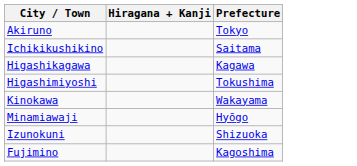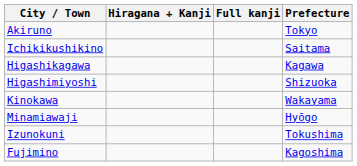 <table class="wikitable sortable">
 <tr>
 <th>City / Town<br></th>
 <th>Hiragana + Kanji<br></th>
+<th>Full kanji<br></th>
 <th>Prefecture<br></th>
 </tr>
 <tr>
 <td><a href='#'>Akiruno</a></td>
+<td></td>
 <td></td>
 <td><a href='#'>Tokyo</a></td>
 </tr>
 <tr>
 <td><a href='#'>Ichikikushikino</a></td>
 <td></td>
+<td></td>
 <td><a href='#'>Saitama</a></td>
 </tr>
 <tr>
 <td><a href='#'>Higashikagawa</a></td>
+<td></td>
 <td></td>
 <td><a href='#'>Kagawa</a></td>
 </tr>
 <tr>
 <td><a href='#'>Higashimiyoshi</a></td>
 <td></td>
-<td><a href='#'>Tokushima</a></td>
+<td></td>
+<td><a href='#'>Shizuoka</a></td>
 </tr>
 <tr>
 <td><a href='#'>Kinokawa</a></td>
+<td></td>
 <td></td>
 <td><a href='#'>Wakayama</a></td>
 </tr>
 <tr>
 <td><a href='#'>Minamiawaji</a></td>
 <td></td>
+<td></td>
 <td><a href='#'>Hyōgo</a></td>
 </tr>
 <tr>
 <td><a href='#'>Izunokuni</a></td>
 <td></td>
-<td><a href='#'>Shizuoka</a></td>
+<td></td>
+<td><a href='#'>Tokushima</a></td>
 </tr>
 <tr>
 <td><a href='#'>Fujimino</a></td>
 <td></td>
+<td></td>
 <td><a href='#'>Kagoshima</a></td>
 </tr>
 </table>
